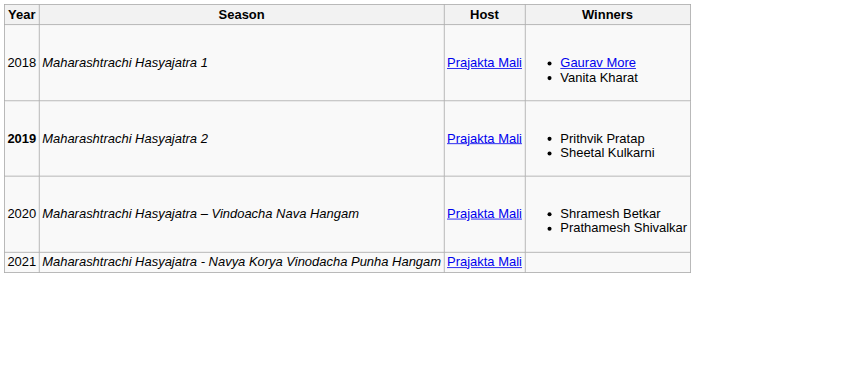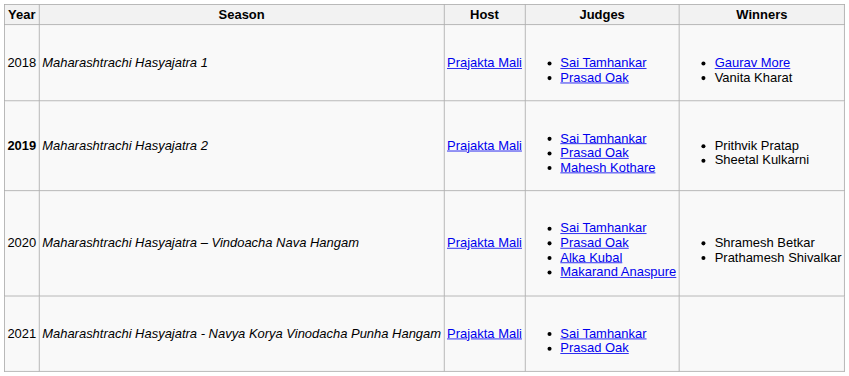 <table class="wikitable sortable">
 <tr>
 <th>Year</th>
 <th>Season</th>
 <th>Host</th>
+<th>Judges</th>
 <th>Winners</th>
 </tr>
 <tr>
 <td>2018</td>
 <td><em>Maharashtrachi Hasyajatra 1</em></td>
 <td><a href='#'>Prajakta Mali</a></td>
+<td><br><ul><li><a href='#'>Sai Tamhankar</a></li><li><a href='#'>Prasad Oak</a></li></ul></td>
 <td><br><ul><li><a href='#'>Gaurav More</a></li><li>Vanita Kharat</li></ul></td>
 </tr>
 <tr>
 <td><strong>2019</strong></td>
 <td><em>Maharashtrachi Hasyajatra 2</em></td>
 <td><a href='#'>Prajakta Mali</a></td>
+<td><br><ul><li><a href='#'>Sai Tamhankar</a></li><li><a href='#'>Prasad Oak</a></li><li><a href='#'>Mahesh Kothare</a></li></ul></td>
 <td><br><ul><li>Prithvik Pratap</li><li>Sheetal Kulkarni</li></ul></td>
 </tr>
 <tr>
 <td>2020</td>
 <td><em>Maharashtrachi Hasyajatra – Vindoacha Nava Hangam</em></td>
 <td><a href='#'>Prajakta Mali</a></td>
+<td><br><ul><li><a href='#'>Sai Tamhankar</a></li><li><a href='#'>Prasad Oak</a></li><li><a href='#'>Alka Kubal</a></li><li><a href='#'>Makarand Anaspure</a></li></ul></td>
 <td><br><ul><li>Shramesh Betkar</li><li>Prathamesh Shivalkar</li></ul></td>
 </tr>
 <tr>
 <td>2021</td>
 <td><em>Maharashtrachi Hasyajatra - Navya Korya Vinodacha Punha Hangam</em></td>
 <td><a href='#'>Prajakta Mali</a></td>
+<td><br><ul><li><a href='#'>Sai Tamhankar</a></li><li><a href='#'>Prasad Oak</a></li></ul></td>
 <td></td>
 </tr>
 </table>
